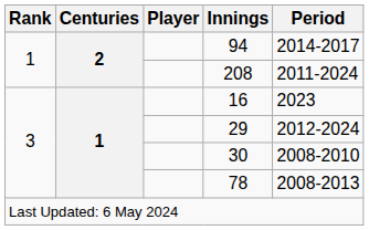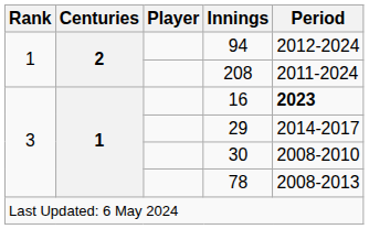 <table class="wikitable">
 <tr>
 <th>Rank</th>
 <th>Centuries</th>
 <th>Player</th>
 <th>Innings</th>
 <th>Period</th>
 </tr>
 <tr>
 <td align=center rowspan=2>1</td>
 <th scope=row style=text-align:center; rowspan=2>2</th>
 <td></td>
 <td align=center>94</td>
-<td>2014-2017</td>
+<td>2012-2024</td>
 </tr>
 <tr>
 <td></td>
 <td align=center>208</td>
 <td>2011-2024</td>
 </tr>
 <tr>
 <td align=center rowspan=4>3</td>
 <th scope=row style=text-align:center; rowspan=4>1</th>
 <td></td>
 <td align=center>16</td>
-<td>2023</td>
+<td><strong>2023</strong></td>
 </tr>
 <tr>
 <td></td>
 <td align=center>29</td>
-<td>2012-2024</td>
+<td>2014-2017</td>
 </tr>
 <tr>
 <td></td>
 <td align=center>30</td>
 <td>2008-2010</td>
 </tr>
 <tr>
 <td></td>
 <td align=center>78</td>
 <td>2008-2013</td>
 </tr>
 <tr class=sortbottom>
 <td colspan="5"><small>Last Updated: 6 May 2024</small></td>
 </tr>
 </table>
